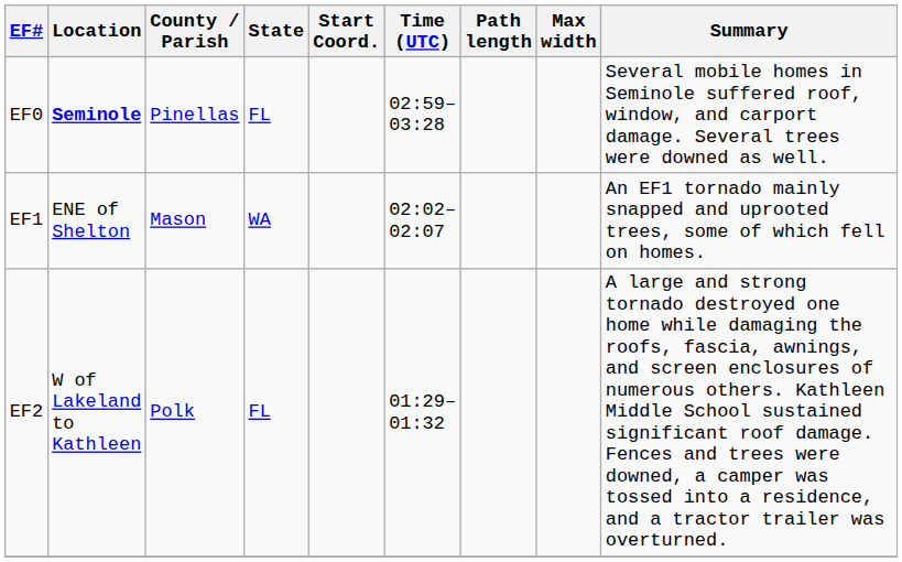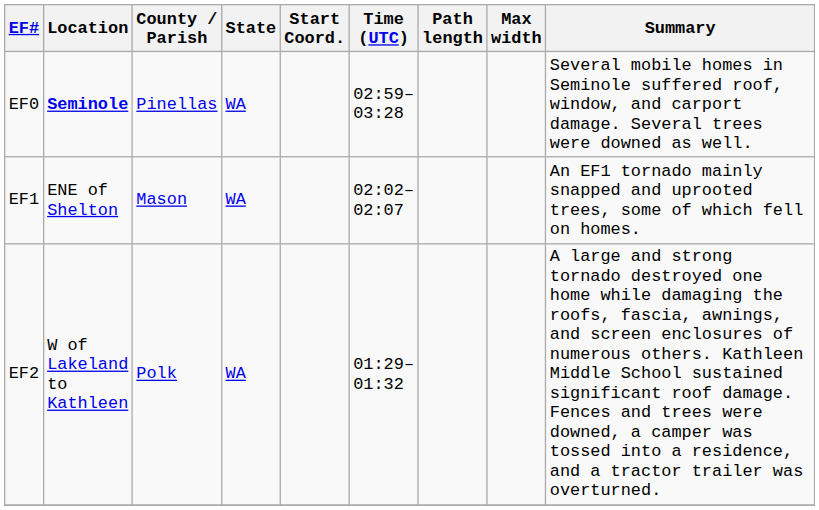 <table class="wikitable sortable" style="width:100%;">
 <tr>
 <th scope="col"  style="width:3%; text-align:center;"><a href='#'>EF#</a></th>
 <th scope="col"  style="width:7%; text-align:center;" class="unsortable">Location</th>
 <th scope="col"  style="width:6%; text-align:center;" class="unsortable">County / Parish</th>
 <th scope="col"  style="width:5%; text-align:center;">State</th>
 <th scope="col"  style="width:6%; text-align:center;">Start Coord.</th>
 <th scope="col"  style="width:6%; text-align:center;">Time (<a href='#'>UTC</a>)</th>
 <th scope="col"  style="width:6%; text-align:center;">Path length</th>
 <th scope="col"  style="width:6%; text-align:center;">Max width</th>
 <th scope="col" class="unsortable" style="width:48%; text-align:center;">Summary</th>
 </tr>
 <tr>
 <td bgcolor=>EF0</td>
 <td><strong><a href='#'>Seminole</a></strong></td>
 <td><a href='#'>Pinellas</a></td>
-<td><a href='#'>FL</a></td>
+<td><a href='#'>WA</a></td>
 <td></td>
 <td>02:59–03:28</td>
 <td></td>
 <td></td>
 <td>Several mobile homes in Seminole suffered roof, window, and carport damage. Several trees were downed as well.</td>
 </tr>
 <tr>
 <td bgcolor=>EF1</td>
 <td>ENE of <a href='#'>Shelton</a></td>
 <td><a href='#'>Mason</a></td>
 <td><a href='#'>WA</a></td>
 <td></td>
 <td>02:02–02:07</td>
 <td></td>
 <td></td>
 <td>An EF1 tornado mainly snapped and uprooted trees, some of which fell on homes.</td>
 </tr>
 <tr>
 <td bgcolor=>EF2</td>
 <td>W of <a href='#'>Lakeland</a> to <a href='#'>Kathleen</a></td>
 <td><a href='#'>Polk</a></td>
-<td><a href='#'>FL</a></td>
+<td><a href='#'>WA</a></td>
 <td></td>
 <td>01:29–01:32</td>
 <td></td>
 <td></td>
 <td>A large and strong tornado destroyed one home while damaging the roofs, fascia, awnings, and screen enclosures of numerous others. Kathleen Middle School sustained significant roof damage. Fences and trees were downed, a camper was tossed into a residence, and a tractor trailer was overturned.</td>
 </tr>
 <tr>
 </tr>
 </table>
